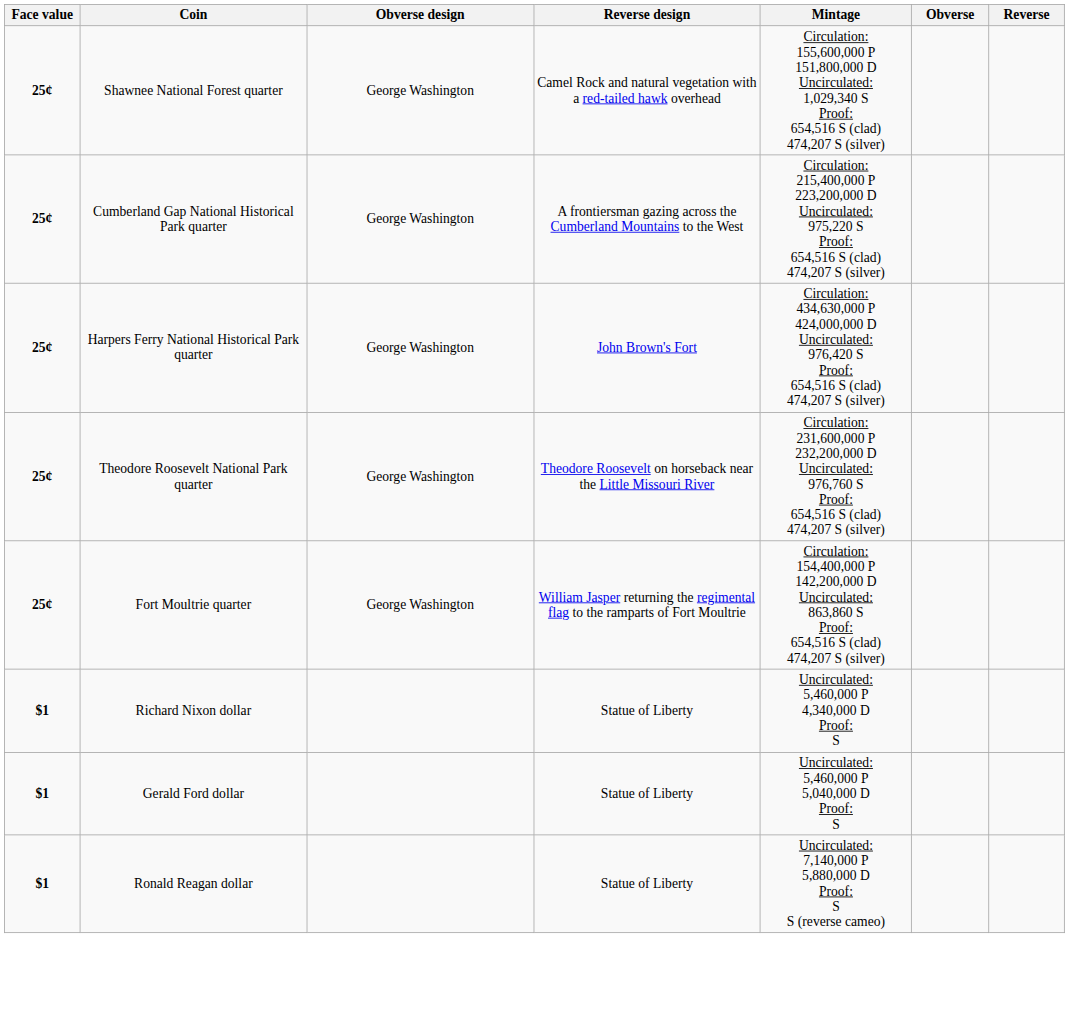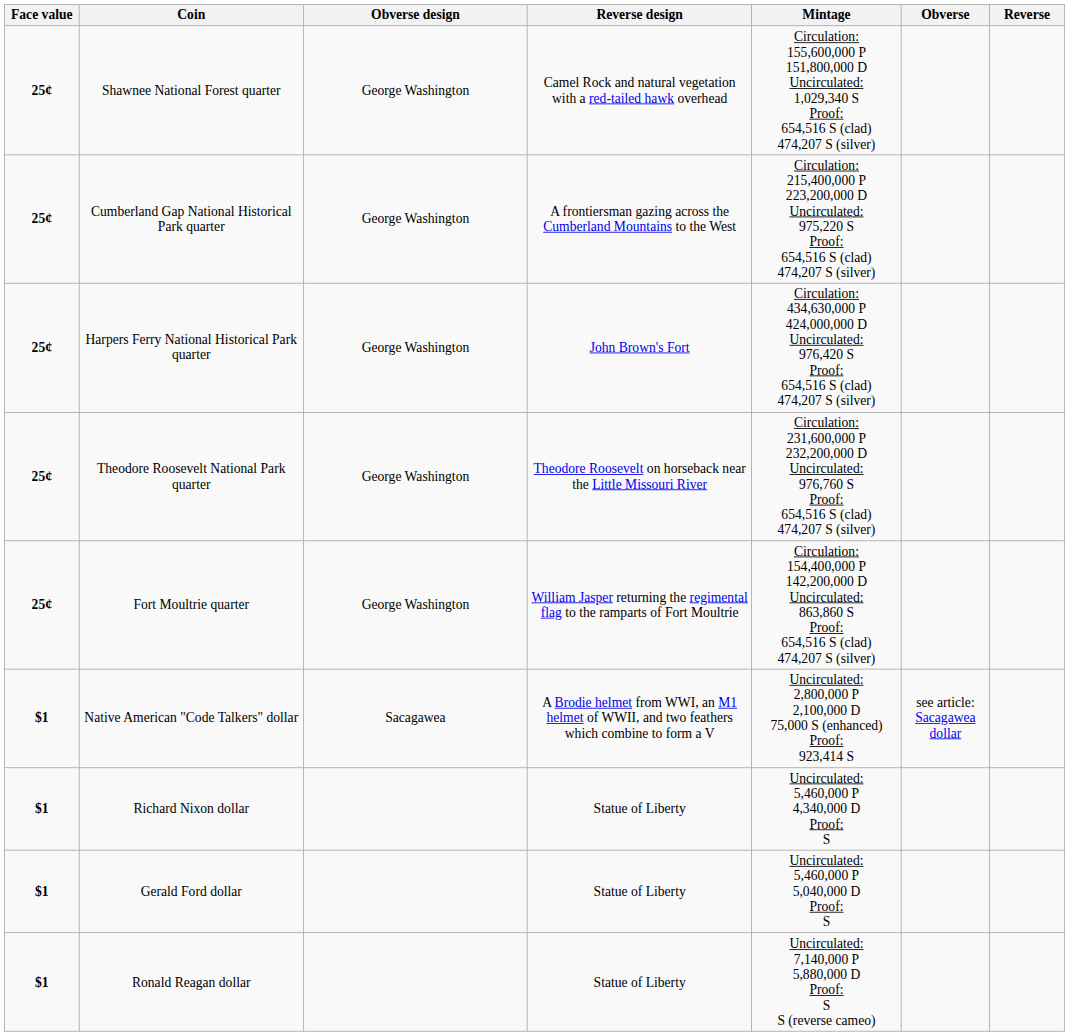 <table class="wikitable">
 <tr>
 <th width="5%">Face value</th>
 <th width="15%">Coin</th>
 <th width="15%">Obverse design</th>
 <th width="15%">Reverse design</th>
 <th width="10%">Mintage</th>
 <th width="5%">Obverse</th>
 <th width="5%">Reverse</th>
 </tr>
 <tr>
 <td align="center"><strong>25¢</strong></td>
 <td align="center">Shawnee National Forest quarter</td>
 <td align="center">George Washington</td>
 <td align="center">Camel Rock and natural vegetation with a <a href='#'>red-tailed hawk</a> overhead</td>
 <td align="center"><u>Circulation:</u><br>155,600,000 P<br>151,800,000 D<br><u>Uncirculated:</u><br>1,029,340 S<br><u>Proof:</u><br>654,516 S (clad)<br>474,207 S (silver)</td>
 <td></td>
 <td></td>
 </tr>
 <tr>
 <td align="center"><strong>25¢</strong></td>
 <td align="center">Cumberland Gap National Historical Park quarter</td>
 <td align="center">George Washington</td>
 <td align="center">A frontiersman gazing across the <a href='#'>Cumberland Mountains</a> to the West</td>
 <td align="center"><u>Circulation:</u><br>215,400,000 P<br>223,200,000 D<br><u>Uncirculated:</u><br>975,220 S<br><u>Proof:</u><br>654,516 S (clad)<br>474,207 S (silver)</td>
 <td></td>
 <td></td>
 </tr>
 <tr>
 <td align="center"><strong>25¢</strong></td>
 <td align="center">Harpers Ferry National Historical Park quarter</td>
 <td align="center">George Washington</td>
 <td align="center"><a href='#'>John Brown's Fort</a></td>
 <td align="center"><u>Circulation:</u><br>434,630,000 P<br>424,000,000 D<br><u>Uncirculated:</u><br>976,420 S<br><u>Proof:</u><br>654,516 S (clad)<br>474,207 S (silver)</td>
 <td></td>
 <td></td>
 </tr>
 <tr>
 <td align="center"><strong>25¢</strong></td>
 <td align="center">Theodore Roosevelt National Park quarter</td>
 <td align="center">George Washington</td>
 <td align="center"><a href='#'>Theodore Roosevelt</a> on horseback near the <a href='#'>Little Missouri River</a></td>
 <td align="center"><u>Circulation:</u><br>231,600,000 P<br>232,200,000 D<br><u>Uncirculated:</u><br>976,760 S<br><u>Proof:</u><br>654,516 S (clad)<br>474,207 S (silver)</td>
 <td></td>
 <td></td>
 </tr>
 <tr>
 <td align="center"><strong>25¢</strong></td>
 <td align="center">Fort Moultrie quarter</td>
 <td align="center">George Washington</td>
 <td align="center"><a href='#'>William Jasper</a> returning the <a href='#'>regimental flag</a> to the ramparts of Fort Moultrie</td>
 <td align="center"><u>Circulation:</u><br>154,400,000 P<br>142,200,000 D<br><u>Uncirculated:</u><br>863,860 S<br><u>Proof:</u><br>654,516 S (clad)<br>474,207 S (silver)</td>
 <td></td>
 <td></td>
 </tr>
 <tr>
 <td align="center"><strong>$1</strong></td>
+<td align="center">Native American "Code Talkers" dollar </td>
+<td align="center">Sacagawea</td>
+<td align="center">A <a href='#'>Brodie helmet</a> from WWI, an <a href='#'>M1 helmet</a> of WWII, and two feathers which combine to form a V</td>
+<td align="center"><u>Uncirculated:</u><br>2,800,000 P<br>2,100,000 D<br>75,000 S (enhanced)<br><u>Proof:</u><br>923,414 S</td>
+<td align="center">see article: <a href='#'>Sacagawea dollar</a></td>
+<td></td>
+</tr>
+<tr>
+<td align="center"><strong>$1</strong></td>
 <td align="center">Richard Nixon dollar </td>
 <td align="center"></td>
 <td align="center">Statue of Liberty</td>
 <td align="center"><u>Uncirculated:</u><br>5,460,000 P<br>4,340,000 D<br><u>Proof:</u><br> S</td>
 <td></td>
 <td></td>
 </tr>
 <tr>
 <td align="center"><strong>$1</strong></td>
 <td align="center">Gerald Ford dollar </td>
 <td align="center"></td>
 <td align="center">Statue of Liberty</td>
 <td align="center"><u>Uncirculated:</u><br>5,460,000 P<br>5,040,000 D<br><u>Proof:</u><br> S</td>
 <td></td>
 <td></td>
 </tr>
 <tr>
 <td align="center"><strong>$1</strong></td>
 <td align="center">Ronald Reagan dollar </td>
 <td align="center"></td>
 <td align="center">Statue of Liberty</td>
 <td align="center"><u>Uncirculated:</u><br>7,140,000 P<br>5,880,000 D<br><u>Proof:</u><br> S<br> S (reverse cameo)</td>
 <td></td>
 <td></td>
 </tr>
 </table>
